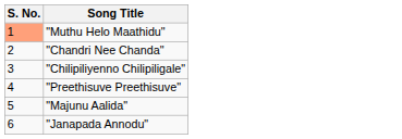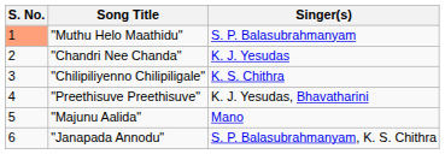 <table class="wikitable">
 <tr>
 <th>S. No.</th>
 <th>Song Title</th>
+<th>Singer(s)</th>
 </tr>
 <tr>
 <td style="background: lightsalmon;">1</td>
 <td>"Muthu Helo Maathidu"</td>
+<td><a href='#'>S. P. Balasubrahmanyam</a></td>
 </tr>
 <tr>
 <td>2</td>
 <td>"Chandri Nee Chanda"</td>
+<td><a href='#'>K. J. Yesudas</a></td>
 </tr>
 <tr>
 <td>3</td>
 <td>"Chilipiliyenno Chilipiligale"</td>
+<td><a href='#'>K. S. Chithra</a></td>
 </tr>
 <tr>
 <td>4</td>
 <td>"Preethisuve Preethisuve"</td>
+<td>K. J. Yesudas, <a href='#'>Bhavatharini</a></td>
 </tr>
 <tr>
 <td>5</td>
 <td>"Majunu Aalida"</td>
+<td><a href='#'>Mano</a></td>
 </tr>
 <tr>
 <td>6</td>
 <td>"Janapada Annodu"</td>
+<td><a href='#'>S. P. Balasubrahmanyam</a>, K. S. Chithra</td>
 </tr>
 </table>
